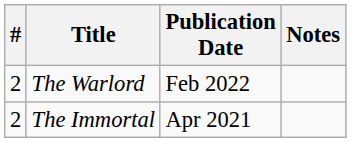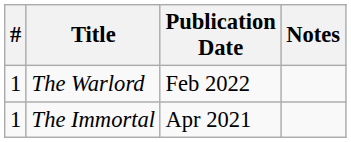 <table class="wikitable">
 <tr>
 <th>#</th>
 <th>Title</th>
 <th>Publication<br>Date</th>
 <th>Notes</th>
 </tr>
 <tr>
-<td>2</td>
+<td>1</td>
 <td><em>The Warlord</em></td>
 <td>Feb 2022</td>
 <td></td>
 </tr>
 <tr>
-<td>2</td>
+<td>1</td>
 <td><em>The Immortal</em></td>
 <td>Apr 2021</td>
 <td></td>
 </tr>
 </table>
